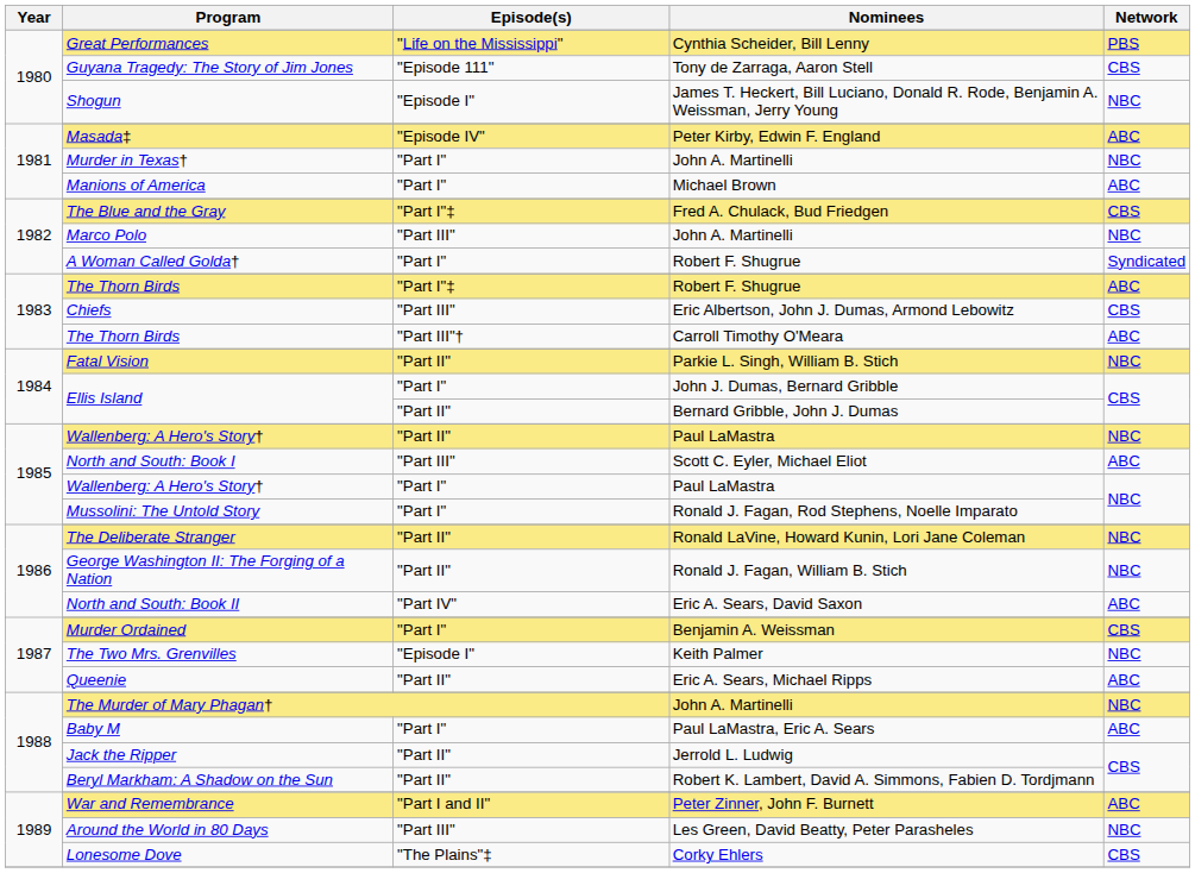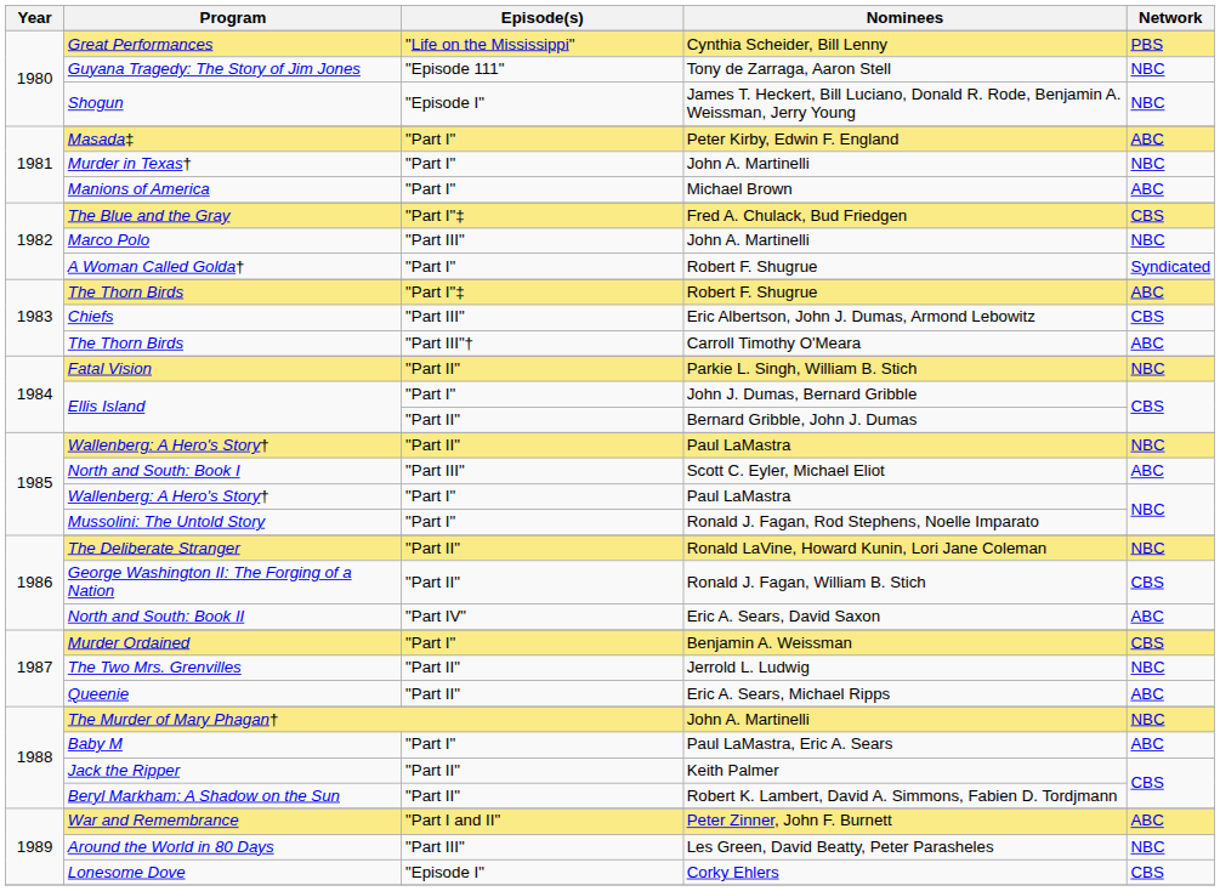 <table class="wikitable" style="width:95%">
 <tr bgcolor="#bebebe">
 <th width="5%">Year</th>
 <th width="30%">Program</th>
 <th width="25%">Episode(s)</th>
 <th width="40%">Nominees</th>
 <th width="10%">Network</th>
 </tr>
 <tr>
 <td rowspan=4 style="text-align:center">1980<br></td>
 </tr>
 <tr style="background:#FAEB86">
 <td><em><a href='#'>Great Performances</a></em></td>
 <td>"<a href='#'>Life on the Mississippi</a>"</td>
 <td>Cynthia Scheider, Bill Lenny</td>
 <td><a href='#'>PBS</a></td>
 </tr>
 <tr>
 <td><em><a href='#'>Guyana Tragedy: The Story of Jim Jones</a></em></td>
 <td>"Episode 111"</td>
 <td>Tony de Zarraga, Aaron Stell</td>
-<td><a href='#'>CBS</a></td>
+<td><a href='#'>NBC</a></td>
 </tr>
 <tr>
 <td><em><a href='#'>Shogun</a></em></td>
 <td>"Episode I"</td>
 <td>James T. Heckert, Bill Luciano, Donald R. Rode, Benjamin A. Weissman, Jerry Young</td>
 <td><a href='#'>NBC</a></td>
 </tr>
 <tr>
 <td rowspan=4 style="text-align:center">1981<br></td>
 </tr>
 <tr style="background:#FAEB86">
 <td><em><a href='#'>Masada</a></em>‡</td>
-<td>"Episode IV"</td>
+<td>"Part I"</td>
 <td>Peter Kirby, Edwin F. England</td>
 <td><a href='#'>ABC</a></td>
 </tr>
 <tr>
 <td><em><a href='#'>Murder in Texas</a></em>†</td>
 <td>"Part I"</td>
 <td>John A. Martinelli</td>
 <td><a href='#'>NBC</a></td>
 </tr>
 <tr>
 <td><em><a href='#'>Manions of America</a></em></td>
 <td>"Part I"</td>
 <td>Michael Brown</td>
 <td><a href='#'>ABC</a></td>
 </tr>
 <tr>
 <td rowspan=4 style="text-align:center">1982<br></td>
 </tr>
 <tr style="background:#FAEB86">
 <td><em><a href='#'>The Blue and the Gray</a></em></td>
 <td>"Part I"‡</td>
 <td>Fred A. Chulack, Bud Friedgen</td>
 <td><a href='#'>CBS</a></td>
 </tr>
 <tr>
 <td><em><a href='#'>Marco Polo</a></em></td>
 <td>"Part III"</td>
 <td>John A. Martinelli</td>
 <td><a href='#'>NBC</a></td>
 </tr>
 <tr>
 <td><em><a href='#'>A Woman Called Golda</a></em>†</td>
 <td>"Part I"</td>
 <td>Robert F. Shugrue</td>
 <td><a href='#'>Syndicated</a></td>
 </tr>
 <tr>
 <td rowspan=4 style="text-align:center">1983<br></td>
 </tr>
 <tr style="background:#FAEB86">
 <td><em><a href='#'>The Thorn Birds</a></em></td>
 <td>"Part I"‡</td>
 <td>Robert F. Shugrue</td>
 <td><a href='#'>ABC</a></td>
 </tr>
 <tr>
 <td><em><a href='#'>Chiefs</a></em></td>
 <td>"Part III"</td>
 <td>Eric Albertson, John J. Dumas, Armond Lebowitz</td>
 <td><a href='#'>CBS</a></td>
 </tr>
 <tr>
 <td><em><a href='#'>The Thorn Birds</a></em></td>
 <td>"Part III"†</td>
 <td>Carroll Timothy O'Meara</td>
 <td><a href='#'>ABC</a></td>
 </tr>
 <tr>
 <td rowspan=4 style="text-align:center">1984<br></td>
 </tr>
 <tr style="background:#FAEB86">
 <td><em><a href='#'>Fatal Vision</a></em></td>
 <td>"Part II"</td>
 <td>Parkie L. Singh, William B. Stich</td>
 <td><a href='#'>NBC</a></td>
 </tr>
 <tr>
 <td rowspan="2"><em><a href='#'>Ellis Island</a></em></td>
 <td>"Part I"</td>
 <td>John J. Dumas, Bernard Gribble</td>
 <td rowspan="2"><a href='#'>CBS</a></td>
 </tr>
 <tr>
 <td>"Part II"</td>
 <td>Bernard Gribble, John J. Dumas</td>
 </tr>
 <tr>
 <td rowspan=5 style="text-align:center">1985<br></td>
 </tr>
 <tr style="background:#FAEB86">
 <td><em><a href='#'>Wallenberg: A Hero's Story</a></em>†</td>
 <td>"Part II"</td>
 <td>Paul LaMastra</td>
 <td><a href='#'>NBC</a></td>
 </tr>
 <tr>
 <td><em><a href='#'>North and South: Book I</a></em></td>
 <td>"Part III"</td>
 <td>Scott C. Eyler, Michael Eliot</td>
 <td><a href='#'>ABC</a></td>
 </tr>
 <tr>
 <td><em><a href='#'>Wallenberg: A Hero's Story</a></em>†</td>
 <td>"Part I"</td>
 <td>Paul LaMastra</td>
 <td rowspan="2"><a href='#'>NBC</a></td>
 </tr>
 <tr>
 <td><em><a href='#'>Mussolini: The Untold Story</a></em></td>
 <td>"Part I"</td>
 <td>Ronald J. Fagan, Rod Stephens, Noelle Imparato</td>
 </tr>
 <tr>
 <td rowspan=4 style="text-align:center">1986<br></td>
 </tr>
 <tr style="background:#FAEB86">
 <td><em><a href='#'>The Deliberate Stranger</a></em></td>
 <td>"Part II"</td>
 <td>Ronald LaVine, Howard Kunin, Lori Jane Coleman</td>
 <td><a href='#'>NBC</a></td>
 </tr>
 <tr>
 <td><em><a href='#'>George Washington II: The Forging of a Nation</a></em></td>
 <td>"Part II"</td>
 <td>Ronald J. Fagan, William B. Stich</td>
-<td><a href='#'>NBC</a></td>
+<td><a href='#'>CBS</a></td>
 </tr>
 <tr>
 <td><em><a href='#'>North and South: Book II</a></em></td>
 <td>"Part IV"</td>
 <td>Eric A. Sears, David Saxon</td>
 <td><a href='#'>ABC</a></td>
 </tr>
 <tr>
 <td rowspan=4 style="text-align:center">1987<br></td>
 </tr>
 <tr style="background:#FAEB86">
 <td><em><a href='#'>Murder Ordained</a></em></td>
 <td>"Part I"</td>
 <td>Benjamin A. Weissman</td>
 <td><a href='#'>CBS</a></td>
 </tr>
 <tr>
 <td><em><a href='#'>The Two Mrs. Grenvilles</a></em></td>
-<td>"Episode I"</td>
-<td>Keith Palmer</td>
+<td>"Part II"</td>
+<td>Jerrold L. Ludwig</td>
 <td><a href='#'>NBC</a></td>
 </tr>
 <tr>
 <td><em><a href='#'>Queenie</a></em></td>
 <td>"Part II"</td>
 <td>Eric A. Sears, Michael Ripps</td>
 <td><a href='#'>ABC</a></td>
 </tr>
 <tr>
 <td rowspan=5 style="text-align:center">1988<br></td>
 </tr>
 <tr style="background:#FAEB86">
 <td colspan="2"><em><a href='#'>The Murder of Mary Phagan</a></em>†</td>
 <td>John A. Martinelli</td>
 <td><a href='#'>NBC</a></td>
 </tr>
 <tr>
 <td><em><a href='#'>Baby M</a></em></td>
 <td>"Part I"</td>
 <td>Paul LaMastra, Eric A. Sears</td>
 <td><a href='#'>ABC</a></td>
 </tr>
 <tr>
 <td><em><a href='#'>Jack the Ripper</a></em></td>
 <td>"Part II"</td>
-<td>Jerrold L. Ludwig</td>
+<td>Keith Palmer</td>
 <td rowspan="2"><a href='#'>CBS</a></td>
 </tr>
 <tr>
 <td><em><a href='#'>Beryl Markham: A Shadow on the Sun</a></em></td>
 <td>"Part II"</td>
 <td>Robert K. Lambert, David A. Simmons, Fabien D. Tordjmann</td>
 </tr>
 <tr>
 <td rowspan=4 style="text-align:center">1989<br></td>
 </tr>
 <tr style="background:#FAEB86">
 <td><em><a href='#'>War and Remembrance</a></em></td>
 <td>"Part I and II"</td>
 <td><a href='#'>Peter Zinner</a>, John F. Burnett</td>
 <td><a href='#'>ABC</a></td>
 </tr>
 <tr>
 <td><em><a href='#'>Around the World in 80 Days</a></em></td>
 <td>"Part III"</td>
 <td>Les Green, David Beatty, Peter Parasheles</td>
 <td><a href='#'>NBC</a></td>
 </tr>
 <tr>
 <td><em><a href='#'>Lonesome Dove</a></em></td>
-<td>"The Plains"‡</td>
+<td>"Episode I"</td>
 <td><a href='#'>Corky Ehlers</a></td>
 <td><a href='#'>CBS</a></td>
 </tr>
 <tr>
 </tr>
 </table>
